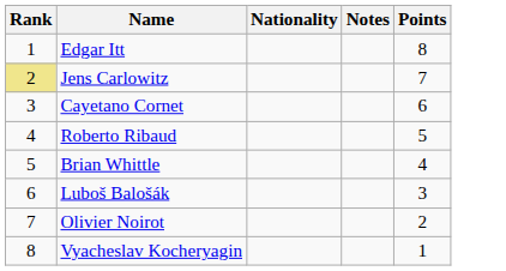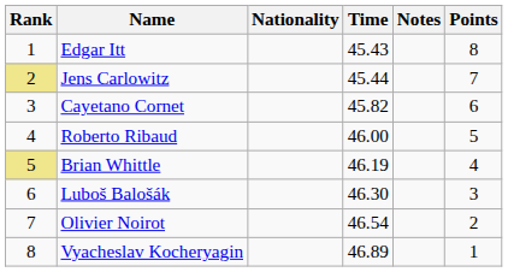 <table class="wikitable sortable" style="text-align:center">
 <tr>
 <th>Rank</th>
 <th>Name</th>
 <th>Nationality</th>
+<th>Time</th>
 <th>Notes</th>
 <th>Points</th>
 </tr>
 <tr>
 <td>1</td>
 <td align=left><a href='#'>Edgar Itt</a></td>
 <td align=left></td>
+<td>45.43</td>
 <td></td>
 <td>8</td>
 </tr>
 <tr>
 <td style="background: khaki;">2</td>
 <td align=left><a href='#'>Jens Carlowitz</a></td>
 <td align=left></td>
+<td>45.44</td>
 <td></td>
 <td>7</td>
 </tr>
 <tr>
 <td>3</td>
 <td align=left><a href='#'>Cayetano Cornet</a></td>
 <td align=left></td>
+<td>45.82</td>
 <td></td>
 <td>6</td>
 </tr>
 <tr>
 <td>4</td>
 <td align=left><a href='#'>Roberto Ribaud</a></td>
 <td align=left></td>
+<td>46.00</td>
 <td></td>
 <td>5</td>
 </tr>
 <tr>
-<td>5</td>
+<td style="background: khaki;">5</td>
 <td align=left><a href='#'>Brian Whittle</a></td>
 <td align=left></td>
+<td>46.19</td>
 <td></td>
 <td>4</td>
 </tr>
 <tr>
 <td>6</td>
 <td align=left><a href='#'>Luboš Balošák</a></td>
 <td align=left></td>
+<td>46.30</td>
 <td></td>
 <td>3</td>
 </tr>
 <tr>
 <td>7</td>
 <td align=left><a href='#'>Olivier Noirot</a></td>
 <td align=left></td>
+<td>46.54</td>
 <td></td>
 <td>2</td>
 </tr>
 <tr>
 <td>8</td>
 <td align=left><a href='#'>Vyacheslav Kocheryagin</a></td>
 <td align=left></td>
+<td>46.89</td>
 <td></td>
 <td>1</td>
 </tr>
 </table>
